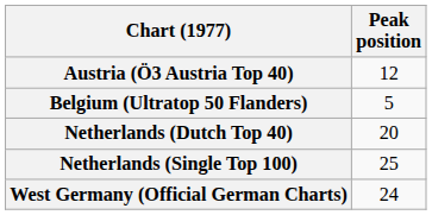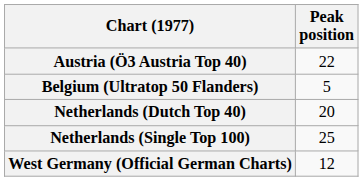 <table class="wikitable sortable plainrowheaders" style="text-align:center">
 <tr>
 <th scope="col">Chart (1977)</th>
 <th scope="col">Peak<br>position</th>
 </tr>
 <tr>
 <th scope="row">Austria (Ö3 Austria Top 40)</th>
-<td>12</td>
+<td>22</td>
 </tr>
 <tr>
 <th scope="row">Belgium (Ultratop 50 Flanders)</th>
 <td>5</td>
 </tr>
 <tr>
 <th scope="row">Netherlands (Dutch Top 40)</th>
 <td>20</td>
 </tr>
 <tr>
 <th scope="row">Netherlands (Single Top 100)</th>
 <td>25</td>
 </tr>
 <tr>
 <th scope="row">West Germany (Official German Charts)</th>
-<td>24</td>
+<td>12</td>
 </tr>
 </table>
